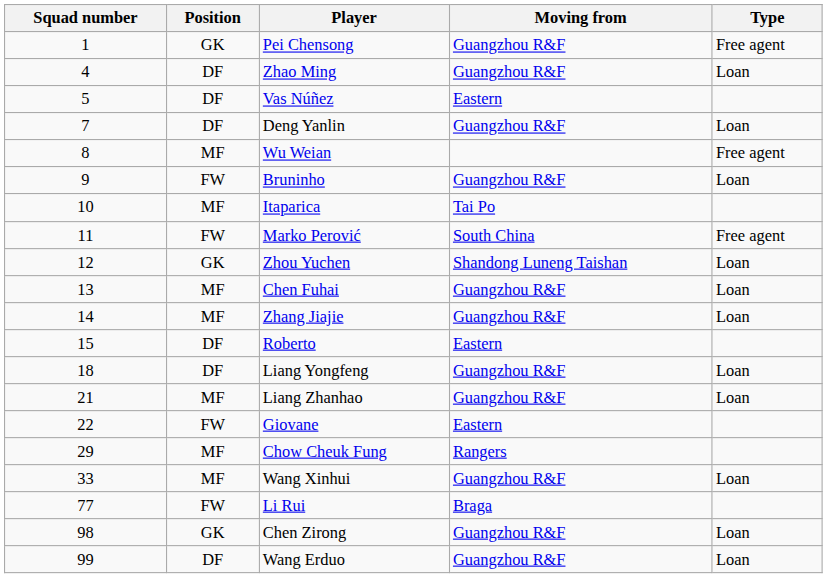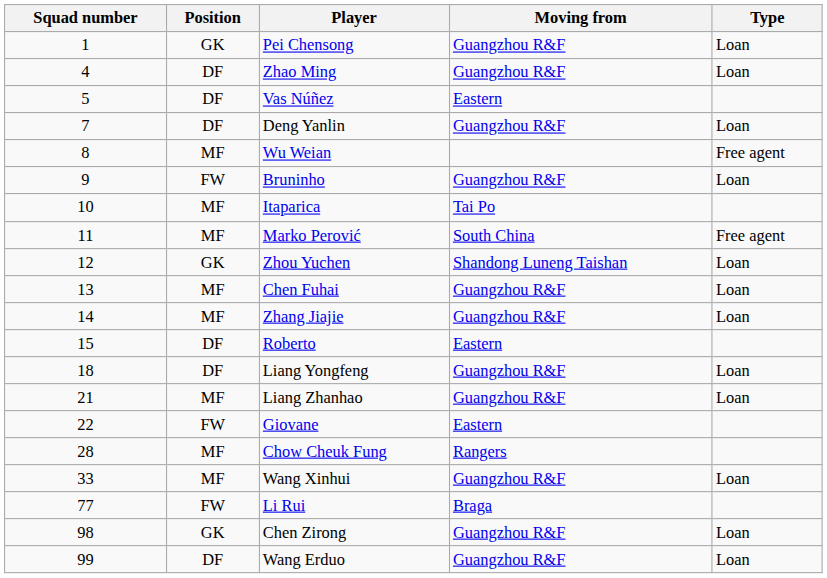 <table class="wikitable sortable" style="width:60%; text-align:left; font-size:95%;">
 <tr>
 <th>Squad number</th>
 <th>Position</th>
 <th>Player</th>
 <th>Moving from</th>
 <th>Type</th>
 </tr>
 <tr>
 <td align=center>1</td>
 <td align=center>GK</td>
 <td align=left> <a href='#'>Pei Chensong</a></td>
 <td align=left> <a href='#'>Guangzhou R&F</a></td>
-<td align=left>Free agent</td>
+<td align=left>Loan</td>
 </tr>
 <tr>
 <td align=center>4</td>
 <td align=center>DF</td>
 <td align=left> <a href='#'>Zhao Ming</a></td>
 <td align=left> <a href='#'>Guangzhou R&F</a></td>
 <td align=left>Loan</td>
 </tr>
 <tr>
 <td align=center>5</td>
 <td align=center>DF</td>
 <td align=left> <a href='#'>Vas Núñez</a></td>
 <td align=left> <a href='#'>Eastern</a></td>
 <td align=left></td>
 </tr>
 <tr>
 <td align=center>7</td>
 <td align=center>DF</td>
 <td align=left> Deng Yanlin</td>
 <td align=left> <a href='#'>Guangzhou R&F</a></td>
 <td align=left>Loan</td>
 </tr>
 <tr>
 <td align=center>8</td>
 <td align=center>MF</td>
 <td align=left> <a href='#'>Wu Weian</a></td>
 <td align=left></td>
 <td align=left>Free agent</td>
 </tr>
 <tr>
 <td align=center>9</td>
 <td align=center>FW</td>
 <td align=left> <a href='#'>Bruninho</a></td>
 <td align=left> <a href='#'>Guangzhou R&F</a></td>
 <td align=left>Loan</td>
 </tr>
 <tr>
 <td align=center>10</td>
 <td align=center>MF</td>
 <td align=left> <a href='#'>Itaparica</a></td>
 <td align=left> <a href='#'>Tai Po</a></td>
 <td align=left></td>
 </tr>
 <tr>
 <td align=center>11</td>
-<td align=center>FW</td>
+<td align=center>MF</td>
 <td align=left> <a href='#'>Marko Perović</a></td>
 <td align=left> <a href='#'>South China</a></td>
 <td align=left>Free agent</td>
 </tr>
 <tr>
 <td align=center>12</td>
 <td align=center>GK</td>
 <td align=left> <a href='#'>Zhou Yuchen</a></td>
 <td align=left> <a href='#'>Shandong Luneng Taishan</a></td>
 <td align=left>Loan</td>
 </tr>
 <tr>
 <td align=center>13</td>
 <td align=center>MF</td>
 <td align=left> <a href='#'>Chen Fuhai</a></td>
 <td align=left> <a href='#'>Guangzhou R&F</a></td>
 <td align=left>Loan</td>
 </tr>
 <tr>
 <td align=center>14</td>
 <td align=center>MF</td>
 <td align=left> <a href='#'>Zhang Jiajie</a></td>
 <td align=left> <a href='#'>Guangzhou R&F</a></td>
 <td align=left>Loan</td>
 </tr>
 <tr>
 <td align=center>15</td>
 <td align=center>DF</td>
 <td align=left> <a href='#'>Roberto</a></td>
 <td align=left> <a href='#'>Eastern</a></td>
 <td align=left></td>
 </tr>
 <tr>
 <td align=center>18</td>
 <td align=center>DF</td>
 <td align=left> Liang Yongfeng</td>
 <td align=left> <a href='#'>Guangzhou R&F</a></td>
 <td align=left>Loan</td>
 </tr>
 <tr>
 <td align=center>21</td>
 <td align=center>MF</td>
 <td align=left> Liang Zhanhao</td>
 <td align=left> <a href='#'>Guangzhou R&F</a></td>
 <td align=left>Loan</td>
 </tr>
 <tr>
 <td align=center>22</td>
 <td align=center>FW</td>
 <td align=left> <a href='#'>Giovane</a></td>
 <td align=left> <a href='#'>Eastern</a></td>
 <td align=left></td>
 </tr>
 <tr>
-<td align=center>29</td>
+<td align=center>28</td>
 <td align=center>MF</td>
 <td align=left> <a href='#'>Chow Cheuk Fung</a></td>
 <td align=left> <a href='#'>Rangers</a></td>
 <td align=left></td>
 </tr>
 <tr>
 <td align=center>33</td>
 <td align=center>MF</td>
 <td align=left> Wang Xinhui</td>
 <td align=left> <a href='#'>Guangzhou R&F</a></td>
 <td align=left>Loan</td>
 </tr>
 <tr>
 <td align=center>77</td>
 <td align=center>FW</td>
 <td align=left> <a href='#'>Li Rui</a></td>
 <td align=left> <a href='#'>Braga</a></td>
 <td align=left></td>
 </tr>
 <tr>
 <td align=center>98</td>
 <td align=center>GK</td>
 <td align=left> Chen Zirong</td>
 <td align=left> <a href='#'>Guangzhou R&F</a></td>
 <td align=left>Loan</td>
 </tr>
 <tr>
 <td align=center>99</td>
 <td align=center>DF</td>
 <td align=left> Wang Erduo</td>
 <td align=left> <a href='#'>Guangzhou R&F</a></td>
 <td align=left>Loan</td>
 </tr>
 </table>
